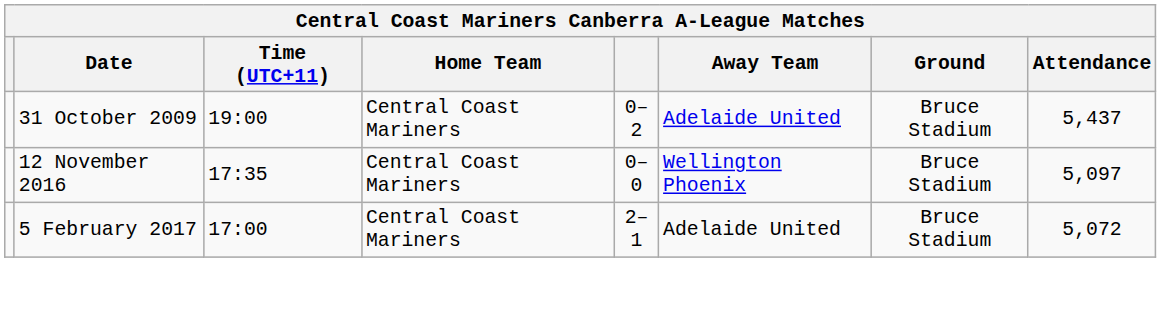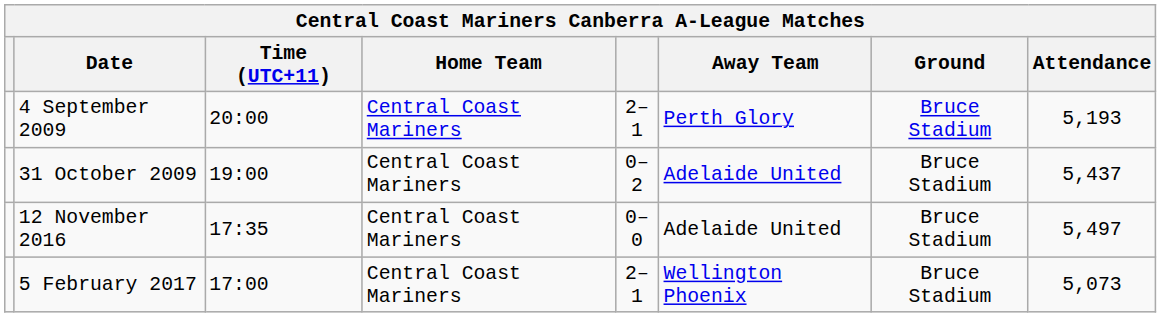 <table class="wikitable collapsible" style="text-align:left; width:60%">
 <tr>
 <th colspan="8">Central Coast Mariners Canberra A-League Matches</th>
 </tr>
 <tr>
 <th></th>
 <th>Date</th>
 <th>Time (<a href='#'>UTC+11</a>)</th>
 <th>Home Team</th>
 <th></th>
 <th>Away Team</th>
 <th>Ground</th>
 <th>Attendance</th>
+</tr>
+<tr>
+<td></td>
+<td>4 September 2009</td>
+<td>20:00</td>
+<td><a href='#'>Central Coast Mariners</a></td>
+<td style="text-align:center;">2–1</td>
+<td><a href='#'>Perth Glory</a></td>
+<td style="text-align:center;"><a href='#'>Bruce Stadium</a></td>
+<td style="text-align:center;">5,193</td>
 </tr>
 <tr>
 <td></td>
 <td>31 October 2009</td>
 <td>19:00</td>
 <td>Central Coast Mariners</td>
 <td style="text-align:center;">0–2</td>
 <td><a href='#'>Adelaide United</a></td>
 <td style="text-align:center;">Bruce Stadium</td>
 <td style="text-align:center;">5,437</td>
 </tr>
 <tr>
 <td></td>
 <td>12 November 2016</td>
 <td>17:35</td>
 <td>Central Coast Mariners</td>
 <td style="text-align:center;">0–0</td>
-<td><a href='#'>Wellington Phoenix</a></td>
+<td>Adelaide United</td>
 <td style="text-align:center;">Bruce Stadium</td>
-<td style="text-align:center;">5,097</td>
+<td style="text-align:center;">5,497</td>
 </tr>
 <tr>
 <td></td>
 <td>5 February 2017</td>
 <td>17:00</td>
 <td>Central Coast Mariners</td>
 <td style="text-align:center;">2–1</td>
-<td>Adelaide United</td>
+<td><a href='#'>Wellington Phoenix</a></td>
 <td style="text-align:center;">Bruce Stadium</td>
-<td style="text-align:center;">5,072</td>
+<td style="text-align:center;">5,073</td>
 </tr>
 </table>
